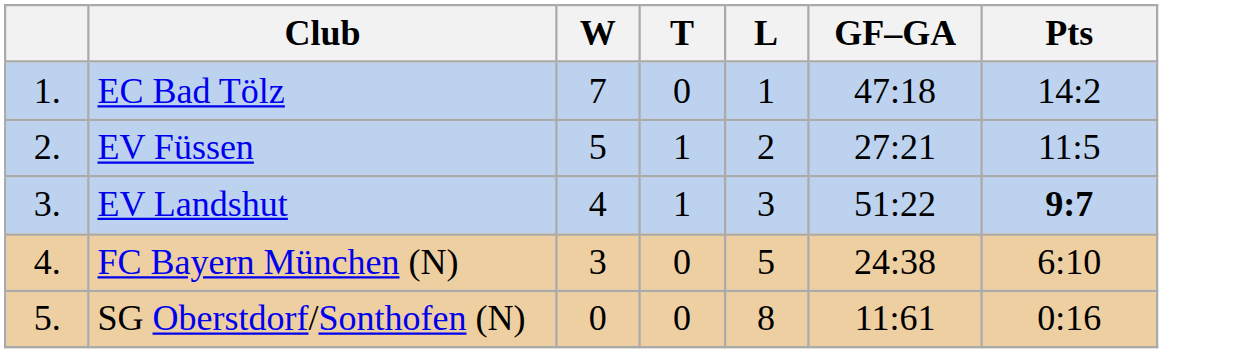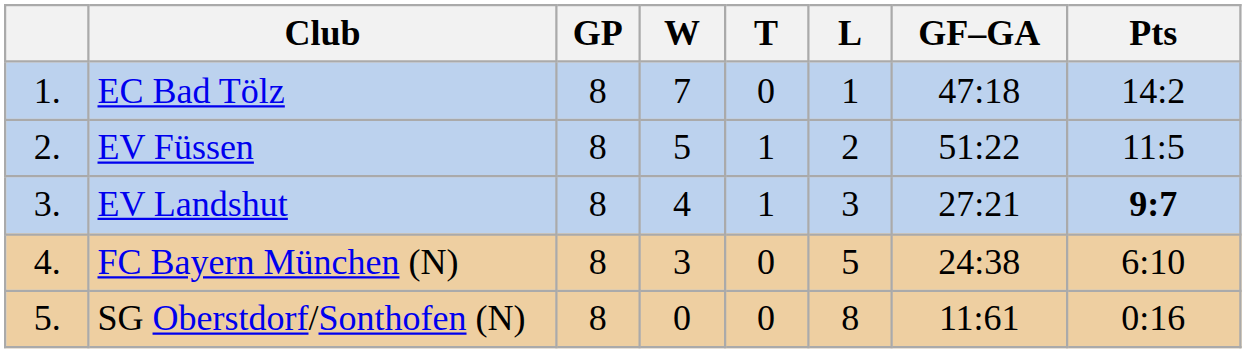 <table class="wikitable">
 <tr>
 <th width="30"></th>
 <th width="200">Club</th>
+<th width="30">GP</th>
 <th width="30">W</th>
 <th width="30">T</th>
 <th width="30">L</th>
 <th width="70">GF–GA</th>
 <th width="70">Pts</th>
 </tr>
 <tr bgcolor="#BCD2EE" align="center">
 <td>1.</td>
 <td align="left"><a href='#'>EC Bad Tölz</a></td>
+<td>8</td>
 <td>7</td>
 <td>0</td>
 <td>1</td>
 <td>47:18</td>
 <td>14:2</td>
 </tr>
 <tr bgcolor=#BCD2EE align="center">
 <td>2.</td>
 <td align="left"><a href='#'>EV Füssen</a></td>
+<td>8</td>
 <td>5</td>
 <td>1</td>
 <td>2</td>
-<td>27:21</td>
+<td>51:22</td>
 <td>11:5</td>
 </tr>
 <tr bgcolor=#BCD2EE align="center">
 <td>3.</td>
 <td align="left"><a href='#'>EV Landshut</a></td>
+<td>8</td>
 <td>4</td>
 <td>1</td>
 <td>3</td>
-<td>51:22</td>
+<td>27:21</td>
 <td><strong>9:7</strong></td>
 </tr>
 <tr bgcolor=#EECFA1 align="center">
 <td>4.</td>
 <td align="left"><a href='#'>FC Bayern München</a> (N)</td>
+<td>8</td>
 <td>3</td>
 <td>0</td>
 <td>5</td>
 <td>24:38</td>
 <td>6:10</td>
 </tr>
 <tr bgcolor=#EECFA1 align="center">
 <td>5.</td>
 <td align="left">SG <a href='#'>Oberstdorf</a>/<a href='#'>Sonthofen</a> (N)</td>
+<td>8</td>
 <td>0</td>
 <td>0</td>
 <td>8</td>
 <td>11:61</td>
 <td>0:16</td>
 </tr>
 </table>
